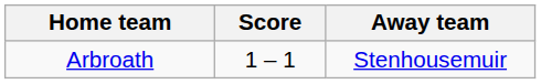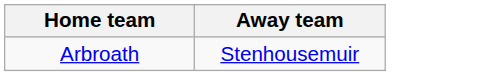 <table class="wikitable" style="text-align: center">
 <tr>
 <th width=140>Home team</th>
-<th width=70>Score</th>
 <th width=140>Away team</th>
 </tr>
 <tr>
 <td><a href='#'>Arbroath</a></td>
-<td>1 – 1</td>
 <td><a href='#'>Stenhousemuir</a></td>
 </tr>
 </table>
